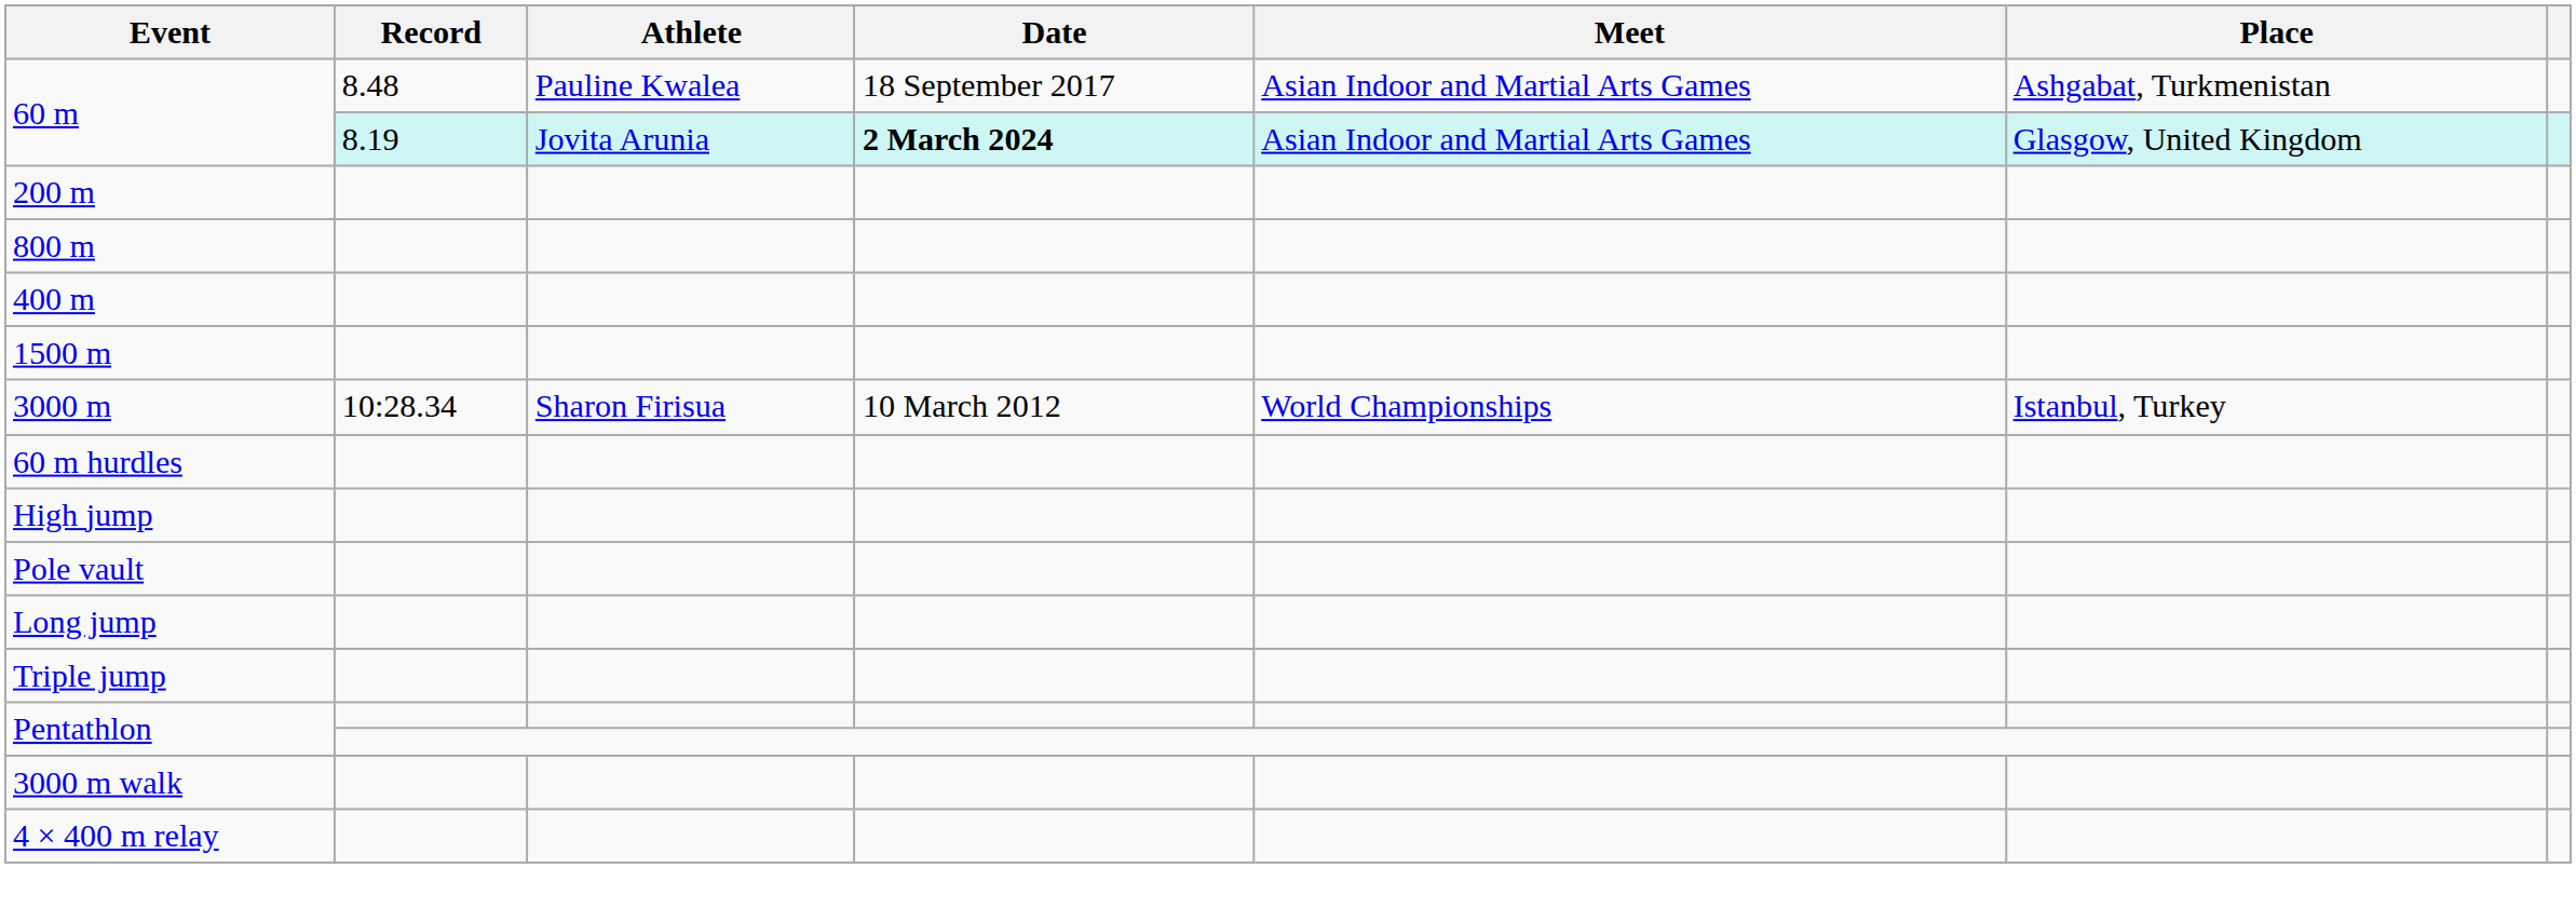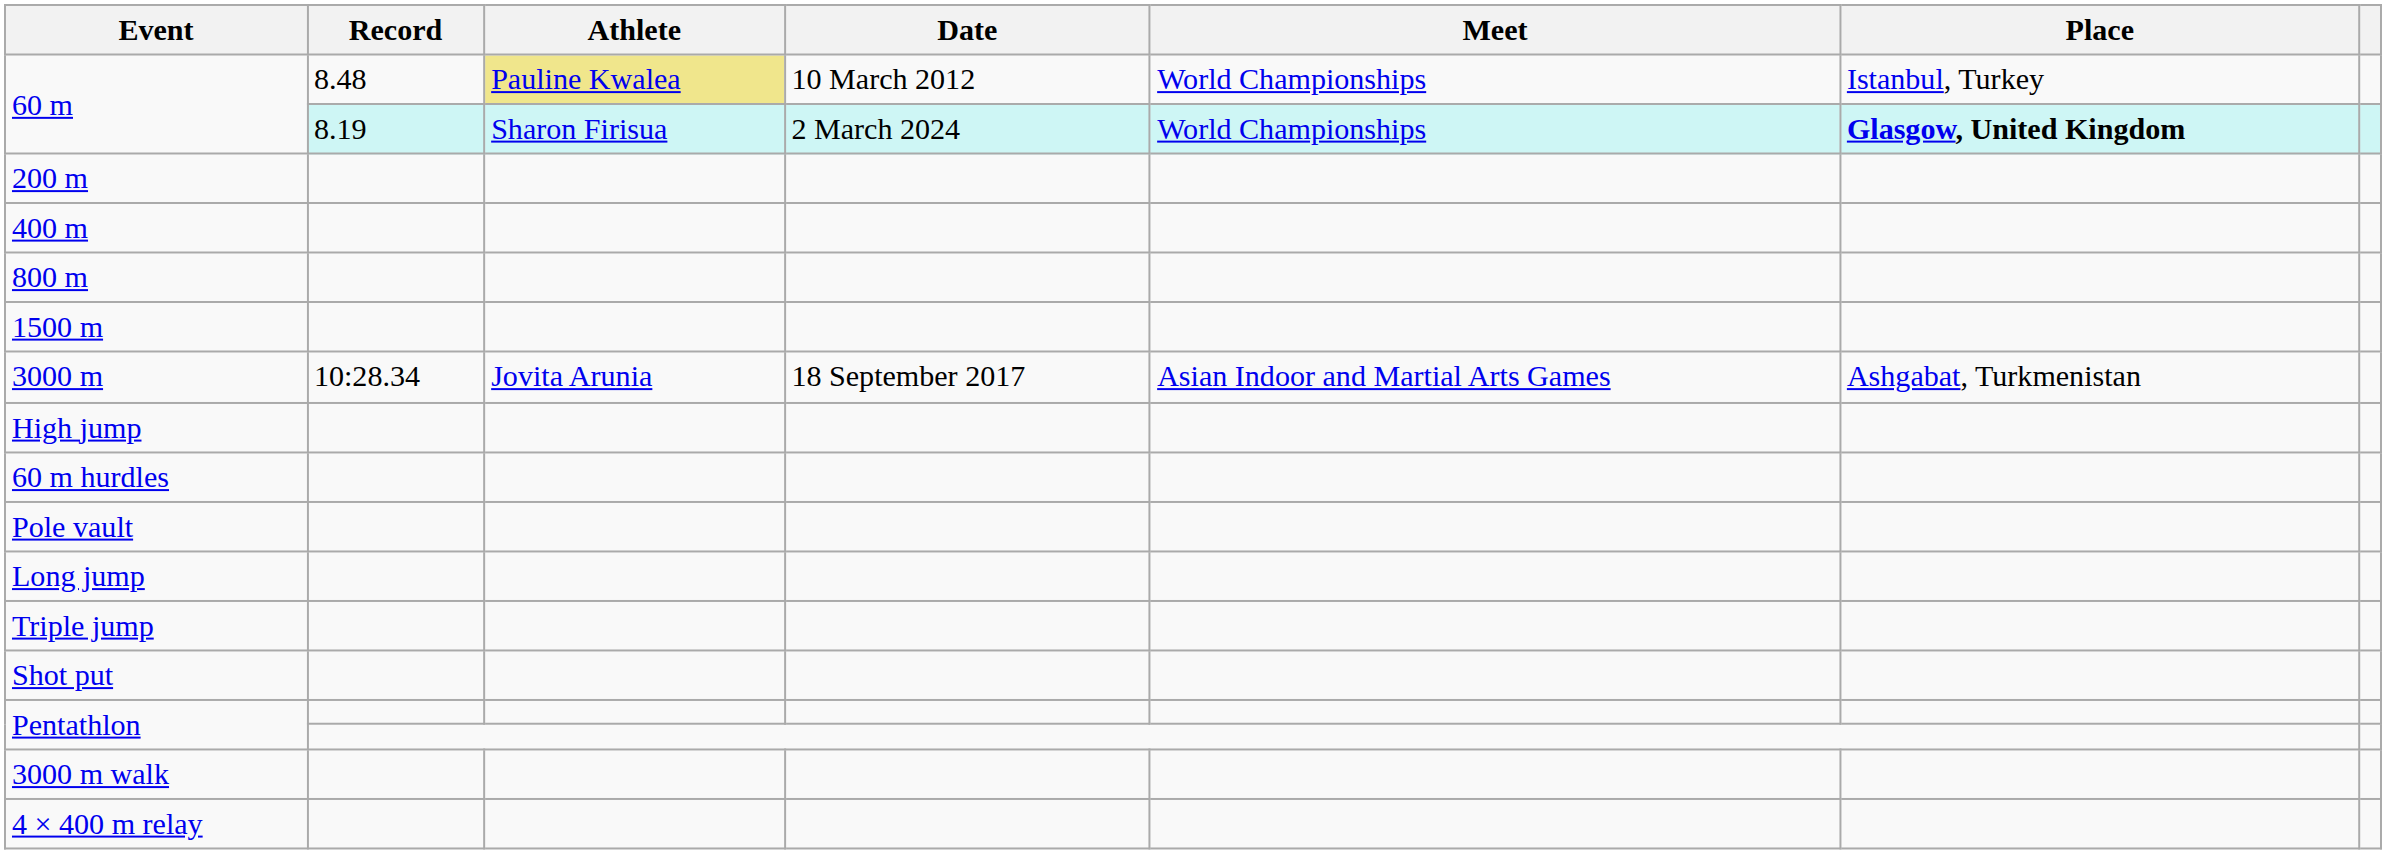 <table class="wikitable" style="font-size:95%; width: 95%;">
 <tr>
 <th>Event</th>
 <th>Record</th>
 <th>Athlete</th>
 <th>Date</th>
 <th>Meet</th>
 <th>Place</th>
 <th></th>
 </tr>
 <tr>
 <td rowspan=2><a href='#'>60 m</a></td>
 <td>8.48</td>
-<td><a href='#'>Pauline Kwalea</a></td>
-<td>18 September 2017</td>
-<td><a href='#'>Asian Indoor and Martial Arts Games</a></td>
-<td><a href='#'>Ashgabat</a>, Turkmenistan</td>
+<td style="background: khaki;"><a href='#'>Pauline Kwalea</a></td>
+<td>10 March 2012</td>
+<td><a href='#'>World Championships</a></td>
+<td><a href='#'>Istanbul</a>, Turkey</td>
 <td></td>
 </tr>
 <tr bgcolor=#CEF6F5>
 <td>8.19</td>
-<td><a href='#'>Jovita Arunia</a></td>
-<td><strong>2 March 2024</strong></td>
-<td><a href='#'>Asian Indoor and Martial Arts Games</a></td>
-<td><a href='#'>Glasgow</a>, United Kingdom</td>
+<td><a href='#'>Sharon Firisua</a></td>
+<td>2 March 2024</td>
+<td><a href='#'>World Championships</a></td>
+<td><strong><a href='#'>Glasgow</a>, United Kingdom</strong></td>
 <td></td>
 </tr>
 <tr>
 <td><a href='#'>200 m</a></td>
 <td></td>
 <td></td>
 <td></td>
 <td></td>
 <td></td>
 <td></td>
 </tr>
 <tr>
-<td><a href='#'>800 m</a></td>
+<td><a href='#'>400 m</a></td>
 <td></td>
 <td></td>
 <td></td>
 <td></td>
 <td></td>
 <td></td>
 </tr>
 <tr>
-<td><a href='#'>400 m</a></td>
+<td><a href='#'>800 m</a></td>
 <td></td>
 <td></td>
 <td></td>
 <td></td>
 <td></td>
 <td></td>
 </tr>
 <tr>
 <td><a href='#'>1500 m</a></td>
 <td></td>
 <td></td>
 <td></td>
 <td></td>
 <td></td>
 <td></td>
 </tr>
 <tr>
 <td><a href='#'>3000 m</a></td>
 <td>10:28.34</td>
-<td><a href='#'>Sharon Firisua</a></td>
-<td>10 March 2012</td>
-<td><a href='#'>World Championships</a></td>
-<td><a href='#'>Istanbul</a>, Turkey</td>
+<td><a href='#'>Jovita Arunia</a></td>
+<td>18 September 2017</td>
+<td><a href='#'>Asian Indoor and Martial Arts Games</a></td>
+<td><a href='#'>Ashgabat</a>, Turkmenistan</td>
 <td></td>
 </tr>
 <tr>
-<td><a href='#'>60 m hurdles</a></td>
+<td><a href='#'>High jump</a></td>
 <td></td>
 <td></td>
 <td></td>
 <td></td>
 <td></td>
 <td></td>
 </tr>
 <tr>
-<td><a href='#'>High jump</a></td>
+<td><a href='#'>60 m hurdles</a></td>
 <td></td>
 <td></td>
 <td></td>
 <td></td>
 <td></td>
 <td></td>
 </tr>
 <tr>
 <td><a href='#'>Pole vault</a></td>
 <td></td>
 <td></td>
 <td></td>
 <td></td>
 <td></td>
 <td></td>
 </tr>
 <tr>
 <td><a href='#'>Long jump</a></td>
 <td></td>
 <td></td>
 <td></td>
 <td></td>
 <td></td>
 <td></td>
 </tr>
 <tr>
 <td><a href='#'>Triple jump</a></td>
+<td></td>
+<td></td>
+<td></td>
+<td></td>
+<td></td>
+<td></td>
+</tr>
+<tr>
+<td><a href='#'>Shot put</a></td>
 <td></td>
 <td></td>
 <td></td>
 <td></td>
 <td></td>
 <td></td>
 </tr>
 <tr>
 <td rowspan=2><a href='#'>Pentathlon</a></td>
 <td></td>
 <td></td>
 <td></td>
 <td></td>
 <td></td>
 <td></td>
 </tr>
 <tr>
 <td colspan=5></td>
 <td></td>
 </tr>
 <tr>
 <td><a href='#'>3000 m walk</a></td>
 <td></td>
 <td></td>
 <td></td>
 <td></td>
 <td></td>
 <td></td>
 </tr>
 <tr>
 <td><a href='#'>4 × 400 m relay</a></td>
 <td></td>
 <td></td>
 <td></td>
 <td></td>
 <td></td>
 <td></td>
 </tr>
 </table>
